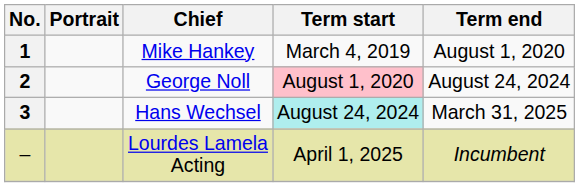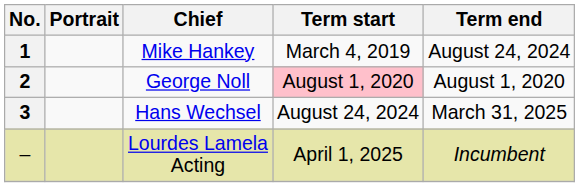 <table class="wikitable" style="text-align:center">
 <tr>
 <th>No.</th>
 <th>Portrait</th>
 <th>Chief</th>
 <th>Term start</th>
 <th>Term end</th>
 </tr>
 <tr>
 <th>1</th>
 <td></td>
 <td><a href='#'>Mike Hankey</a></td>
 <td>March 4, 2019</td>
-<td>August 1, 2020</td>
+<td>August 24, 2024</td>
 </tr>
 <tr>
 <th>2</th>
 <td></td>
 <td><a href='#'>George Noll</a></td>
 <td style="background: pink;">August 1, 2020</td>
-<td>August 24, 2024</td>
+<td>August 1, 2020</td>
 </tr>
 <tr>
 <th>3</th>
 <td></td>
 <td><a href='#'>Hans Wechsel</a></td>
-<td style="background: paleturquoise;">August 24, 2024</td>
+<td>August 24, 2024</td>
 <td>March 31, 2025</td>
 </tr>
 <tr>
 <td style="background:#e6e6aa;">–</td>
 <td style="background:#e6e6aa;"></td>
 <td style="background:#e6e6aa;"><a href='#'>Lourdes Lamela</a><br>Acting</td>
 <td style="background:#e6e6aa;">April 1, 2025</td>
 <td style="background:#e6e6aa;"><em>Incumbent</em></td>
 </tr>
 <tr>
 </tr>
 </table>
